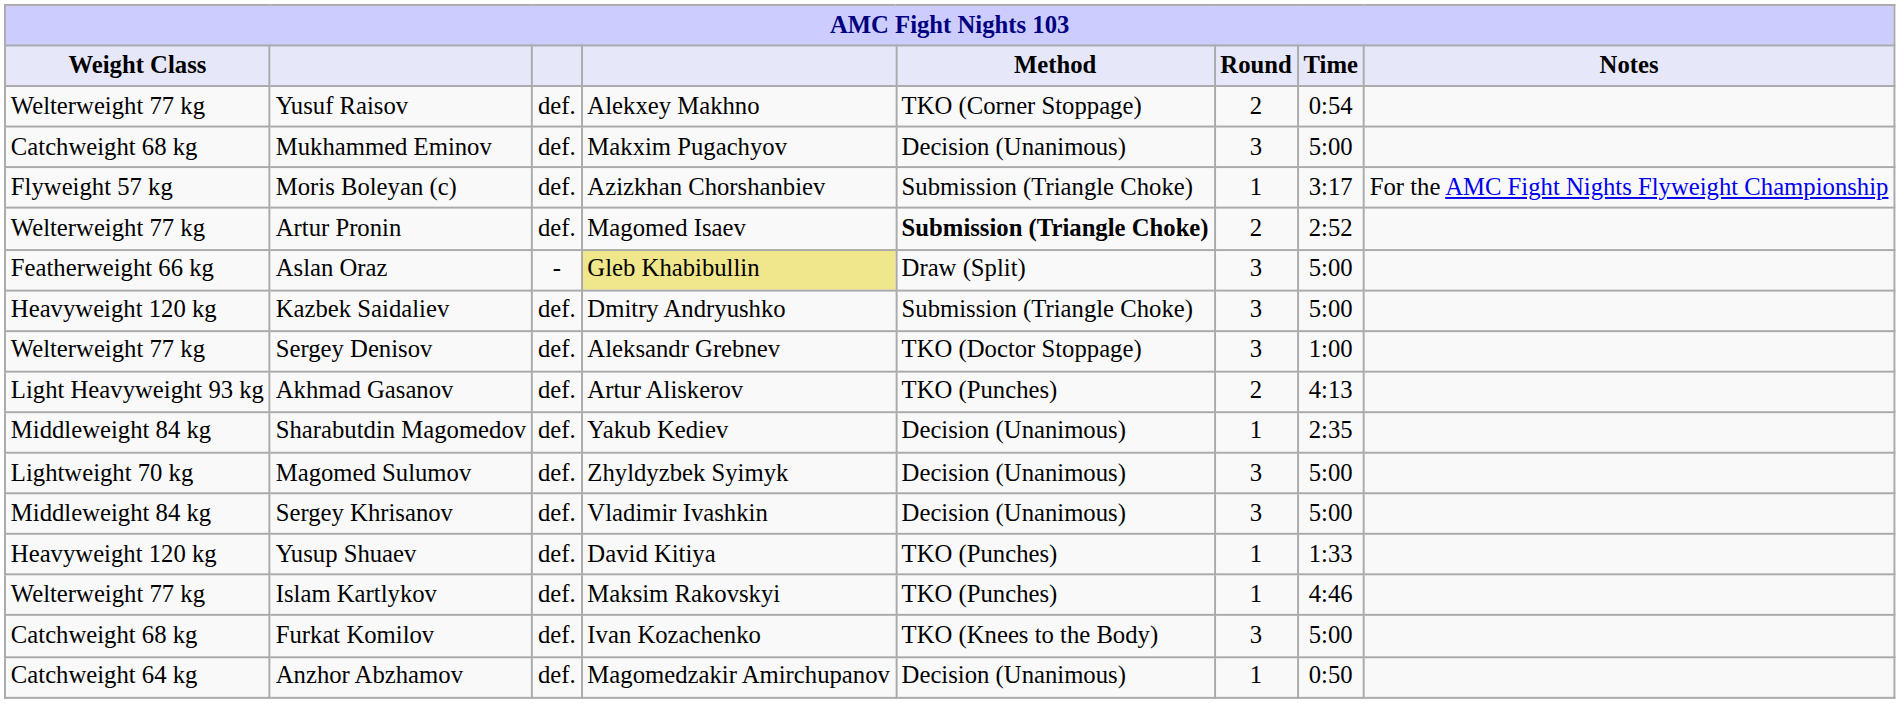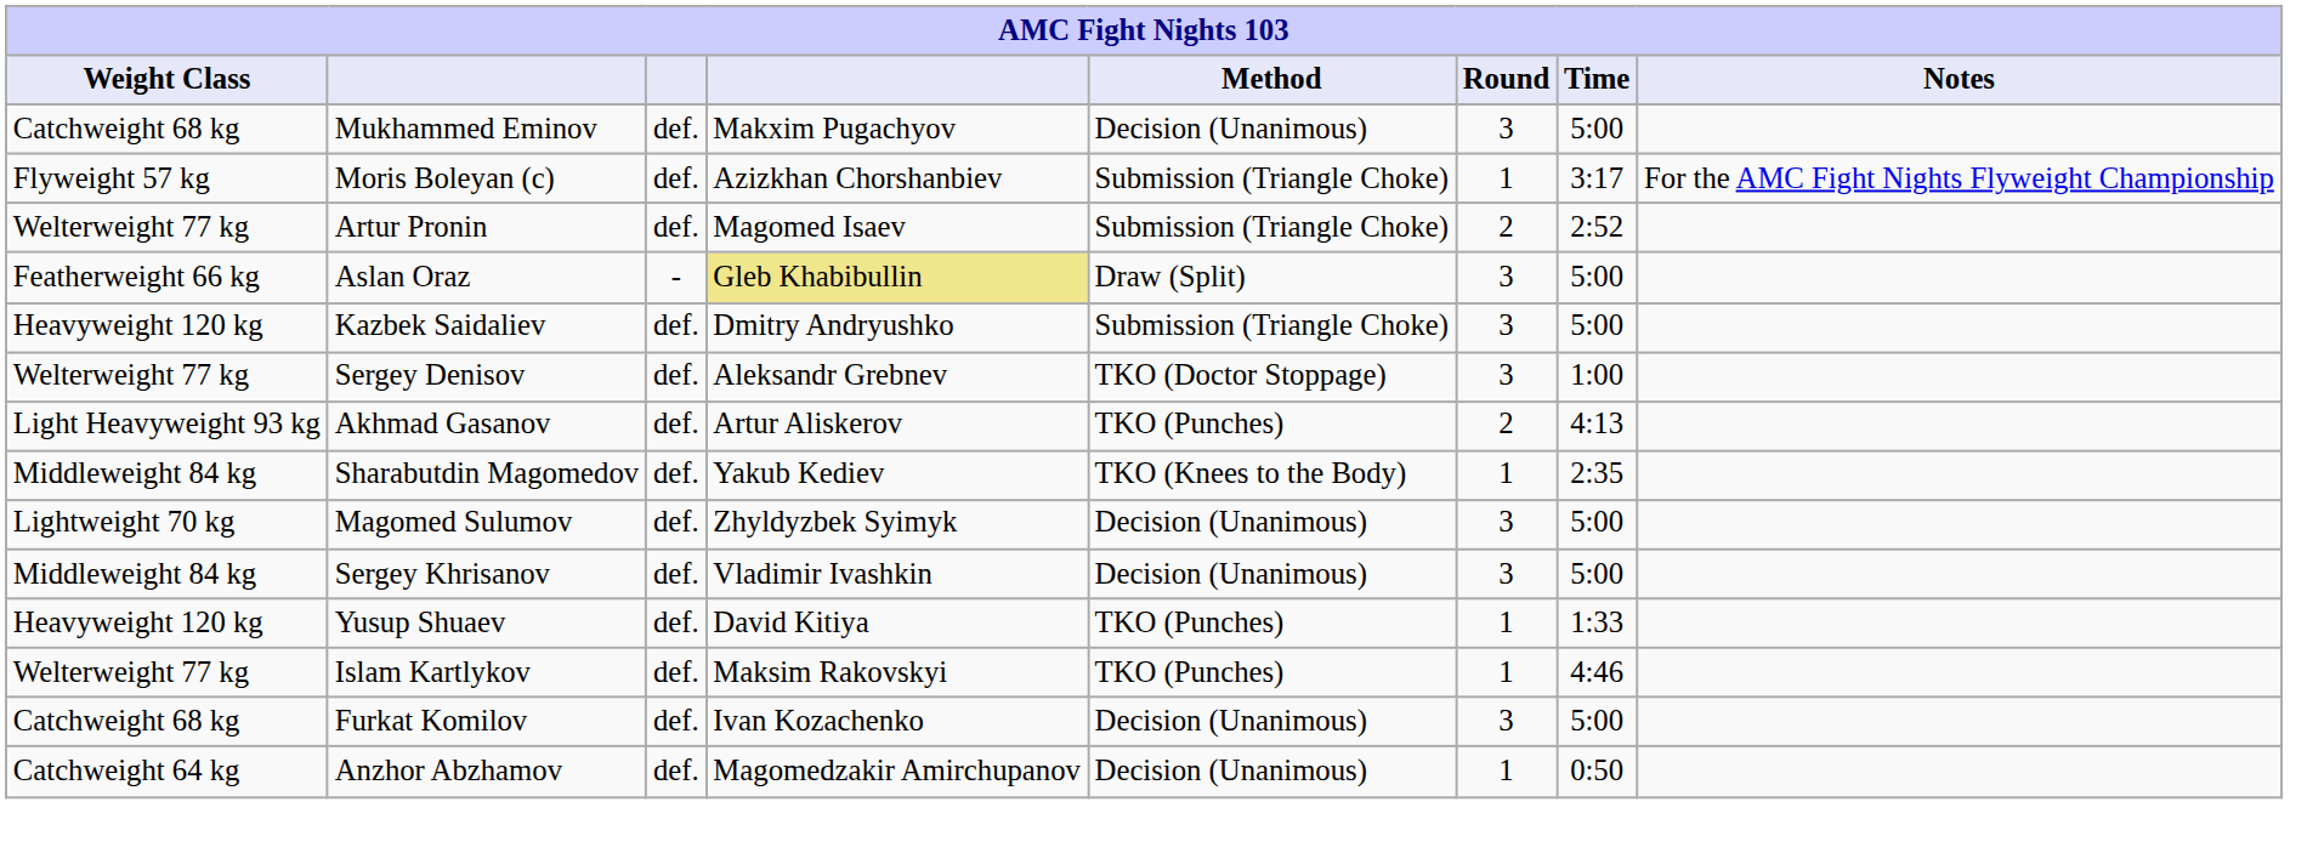 <table class="wikitable" style="font-size: 80%;">
 <tr>
 <th colspan="8" style="background-color: #ccf; color: #000080; text-align: center;"><strong>AMC Fight Nights 103</strong></th>
 </tr>
 <tr>
 <th colspan="1" style="background-color: #E6E8FA; color: #000000; text-align: center;">Weight Class</th>
 <th colspan="1" style="background-color: #E6E8FA; color: #000000; text-align: center;"></th>
 <th colspan="1" style="background-color: #E6E8FA; color: #000000; text-align: center;"></th>
 <th colspan="1" style="background-color: #E6E8FA; color: #000000; text-align: center;"></th>
 <th colspan="1" style="background-color: #E6E8FA; color: #000000; text-align: center;">Method</th>
 <th colspan="1" style="background-color: #E6E8FA; color: #000000; text-align: center;">Round</th>
 <th colspan="1" style="background-color: #E6E8FA; color: #000000; text-align: center;">Time</th>
 <th colspan="1" style="background-color: #E6E8FA; color: #000000; text-align: center;">Notes</th>
-</tr>
-<tr>
-<td>Welterweight 77 kg</td>
-<td> Yusuf Raisov</td>
-<td align=center>def.</td>
-<td> Alekxey Makhno</td>
-<td>TKO (Corner Stoppage)</td>
-<td align=center>2</td>
-<td align=center>0:54</td>
-<td></td>
 </tr>
 <tr>
 <td>Catchweight 68 kg</td>
 <td> Mukhammed Eminov</td>
 <td align=center>def.</td>
 <td> Makxim Pugachyov</td>
 <td>Decision (Unanimous)</td>
 <td align=center>3</td>
 <td align=center>5:00</td>
 <td></td>
 </tr>
 <tr>
 <td>Flyweight 57 kg</td>
 <td> Moris Boleyan (c)</td>
 <td align=center>def.</td>
 <td> Azizkhan Chorshanbiev</td>
 <td>Submission (Triangle Choke)</td>
 <td align=center>1</td>
 <td align=center>3:17</td>
 <td>For the <a href='#'>AMC Fight Nights Flyweight Championship</a></td>
 </tr>
 <tr>
 <td>Welterweight 77 kg</td>
 <td> Artur Pronin</td>
 <td align=center>def.</td>
 <td> Magomed Isaev</td>
-<td><strong>Submission (Triangle Choke)</strong></td>
+<td>Submission (Triangle Choke)</td>
 <td align=center>2</td>
 <td align=center>2:52</td>
 <td></td>
 </tr>
 <tr>
 <td>Featherweight 66 kg</td>
 <td> Aslan Oraz</td>
 <td align=center>-</td>
 <td style="background: khaki;"> Gleb Khabibullin</td>
 <td>Draw (Split)</td>
 <td align=center>3</td>
 <td align=center>5:00</td>
 <td></td>
 </tr>
 <tr>
 <td>Heavyweight 120 kg</td>
 <td> Kazbek Saidaliev</td>
 <td align=center>def.</td>
 <td> Dmitry Andryushko</td>
 <td>Submission (Triangle Choke)</td>
 <td align=center>3</td>
 <td align=center>5:00</td>
 <td></td>
 </tr>
 <tr>
 <td>Welterweight 77 kg</td>
 <td> Sergey Denisov</td>
 <td align=center>def.</td>
 <td> Aleksandr Grebnev</td>
 <td>TKO (Doctor Stoppage)</td>
 <td align=center>3</td>
 <td align=center>1:00</td>
 <td></td>
 </tr>
 <tr>
 <td>Light Heavyweight 93 kg</td>
 <td> Akhmad Gasanov</td>
 <td align=center>def.</td>
 <td> Artur Aliskerov</td>
 <td>TKO (Punches)</td>
 <td align=center>2</td>
 <td align=center>4:13</td>
 <td></td>
 </tr>
 <tr>
 <td>Middleweight 84 kg</td>
 <td> Sharabutdin Magomedov</td>
 <td align=center>def.</td>
 <td> Yakub Kediev</td>
-<td>Decision (Unanimous)</td>
+<td>TKO (Knees to the Body)</td>
 <td align=center>1</td>
 <td align=center>2:35</td>
 <td></td>
 </tr>
 <tr>
 <td>Lightweight 70 kg</td>
 <td> Magomed Sulumov</td>
 <td align=center>def.</td>
 <td> Zhyldyzbek Syimyk</td>
 <td>Decision (Unanimous)</td>
 <td align=center>3</td>
 <td align=center>5:00</td>
 <td></td>
 </tr>
 <tr>
 <td>Middleweight 84 kg</td>
 <td> Sergey Khrisanov</td>
 <td align=center>def.</td>
 <td> Vladimir Ivashkin</td>
 <td>Decision (Unanimous)</td>
 <td align=center>3</td>
 <td align=center>5:00</td>
 <td></td>
 </tr>
 <tr>
 <td>Heavyweight 120 kg</td>
 <td> Yusup Shuaev</td>
 <td align=center>def.</td>
 <td> David Kitiya</td>
 <td>TKO (Punches)</td>
 <td align=center>1</td>
 <td align=center>1:33</td>
 <td></td>
 </tr>
 <tr>
 <td>Welterweight 77 kg</td>
 <td> Islam Kartlykov</td>
 <td align=center>def.</td>
 <td> Maksim Rakovskyi</td>
 <td>TKO (Punches)</td>
 <td align=center>1</td>
 <td align=center>4:46</td>
 <td></td>
 </tr>
 <tr>
 <td>Catchweight 68 kg</td>
 <td> Furkat Komilov</td>
 <td align=center>def.</td>
 <td> Ivan Kozachenko</td>
-<td>TKO (Knees to the Body)</td>
+<td>Decision (Unanimous)</td>
 <td align=center>3</td>
 <td align=center>5:00</td>
 <td></td>
 </tr>
 <tr>
 <td>Catchweight 64 kg</td>
 <td> Anzhor Abzhamov</td>
 <td align=center>def.</td>
 <td> Magomedzakir Amirchupanov</td>
 <td>Decision (Unanimous)</td>
 <td align=center>1</td>
 <td align=center>0:50</td>
 <td></td>
 </tr>
 </table>
